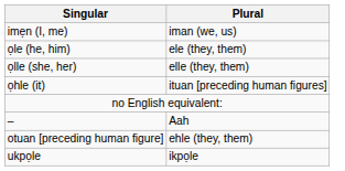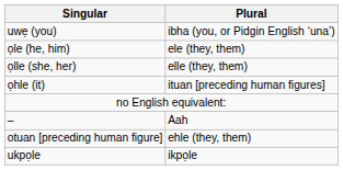 <table class="wikitable">
 <tr>
 <th>Singular</th>
 <th>Plural</th>
 </tr>
 <tr>
-<td>imẹn (I, me)</td>
-<td>iman (we, us)</td>
+<td>uwẹ (you)</td>
+<td>ibha (you, or Pidgin English ‘una’)</td>
 </tr>
 <tr>
 <td>ọle (he, him)</td>
 <td>ele (they, them)</td>
 </tr>
 <tr>
 <td>ọlle (she, her)</td>
 <td>elle (they, them)</td>
 </tr>
 <tr>
 <td>ọhle (it)</td>
 <td>ituan [preceding human figures]</td>
 </tr>
 <tr>
 <td colspan=2 align=center>no English equivalent:</td>
 </tr>
 <tr>
 <td>–</td>
 <td>Aah</td>
 </tr>
 <tr>
 <td>otuan	[preceding human figure]</td>
 <td>ehle (they, them)</td>
 </tr>
 <tr>
 <td>ukpọle</td>
 <td>ikpọle</td>
 </tr>
 </table>
